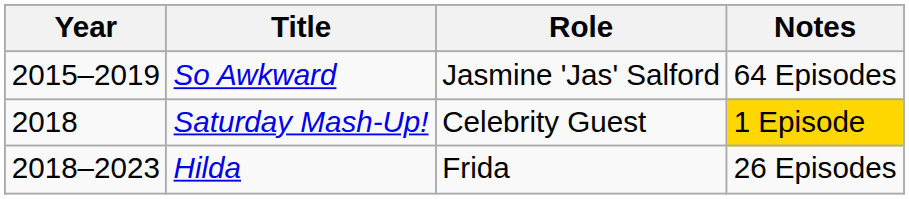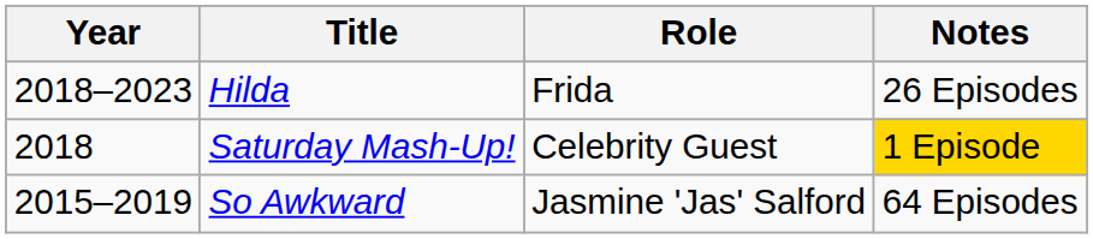 <table class="wikitable">
 <tr>
 <th>Year</th>
 <th>Title</th>
 <th>Role</th>
 <th>Notes</th>
 </tr>
 <tr>
-<td>2015–2019</td>
-<td><em><a href='#'>So Awkward</a></em></td>
-<td>Jasmine 'Jas' Salford</td>
-<td>64 Episodes</td>
+<td>2018–2023</td>
+<td><em><a href='#'>Hilda</a></em></td>
+<td>Frida</td>
+<td>26 Episodes</td>
 </tr>
 <tr>
 <td>2018</td>
 <td><em><a href='#'>Saturday Mash-Up!</a></em></td>
 <td>Celebrity Guest</td>
 <td style="background: gold;">1 Episode</td>
 </tr>
 <tr>
-<td>2018–2023</td>
-<td><em><a href='#'>Hilda</a></em></td>
-<td>Frida</td>
-<td>26 Episodes</td>
+<td>2015–2019</td>
+<td><em><a href='#'>So Awkward</a></em></td>
+<td>Jasmine 'Jas' Salford</td>
+<td>64 Episodes</td>
 </tr>
 </table>
